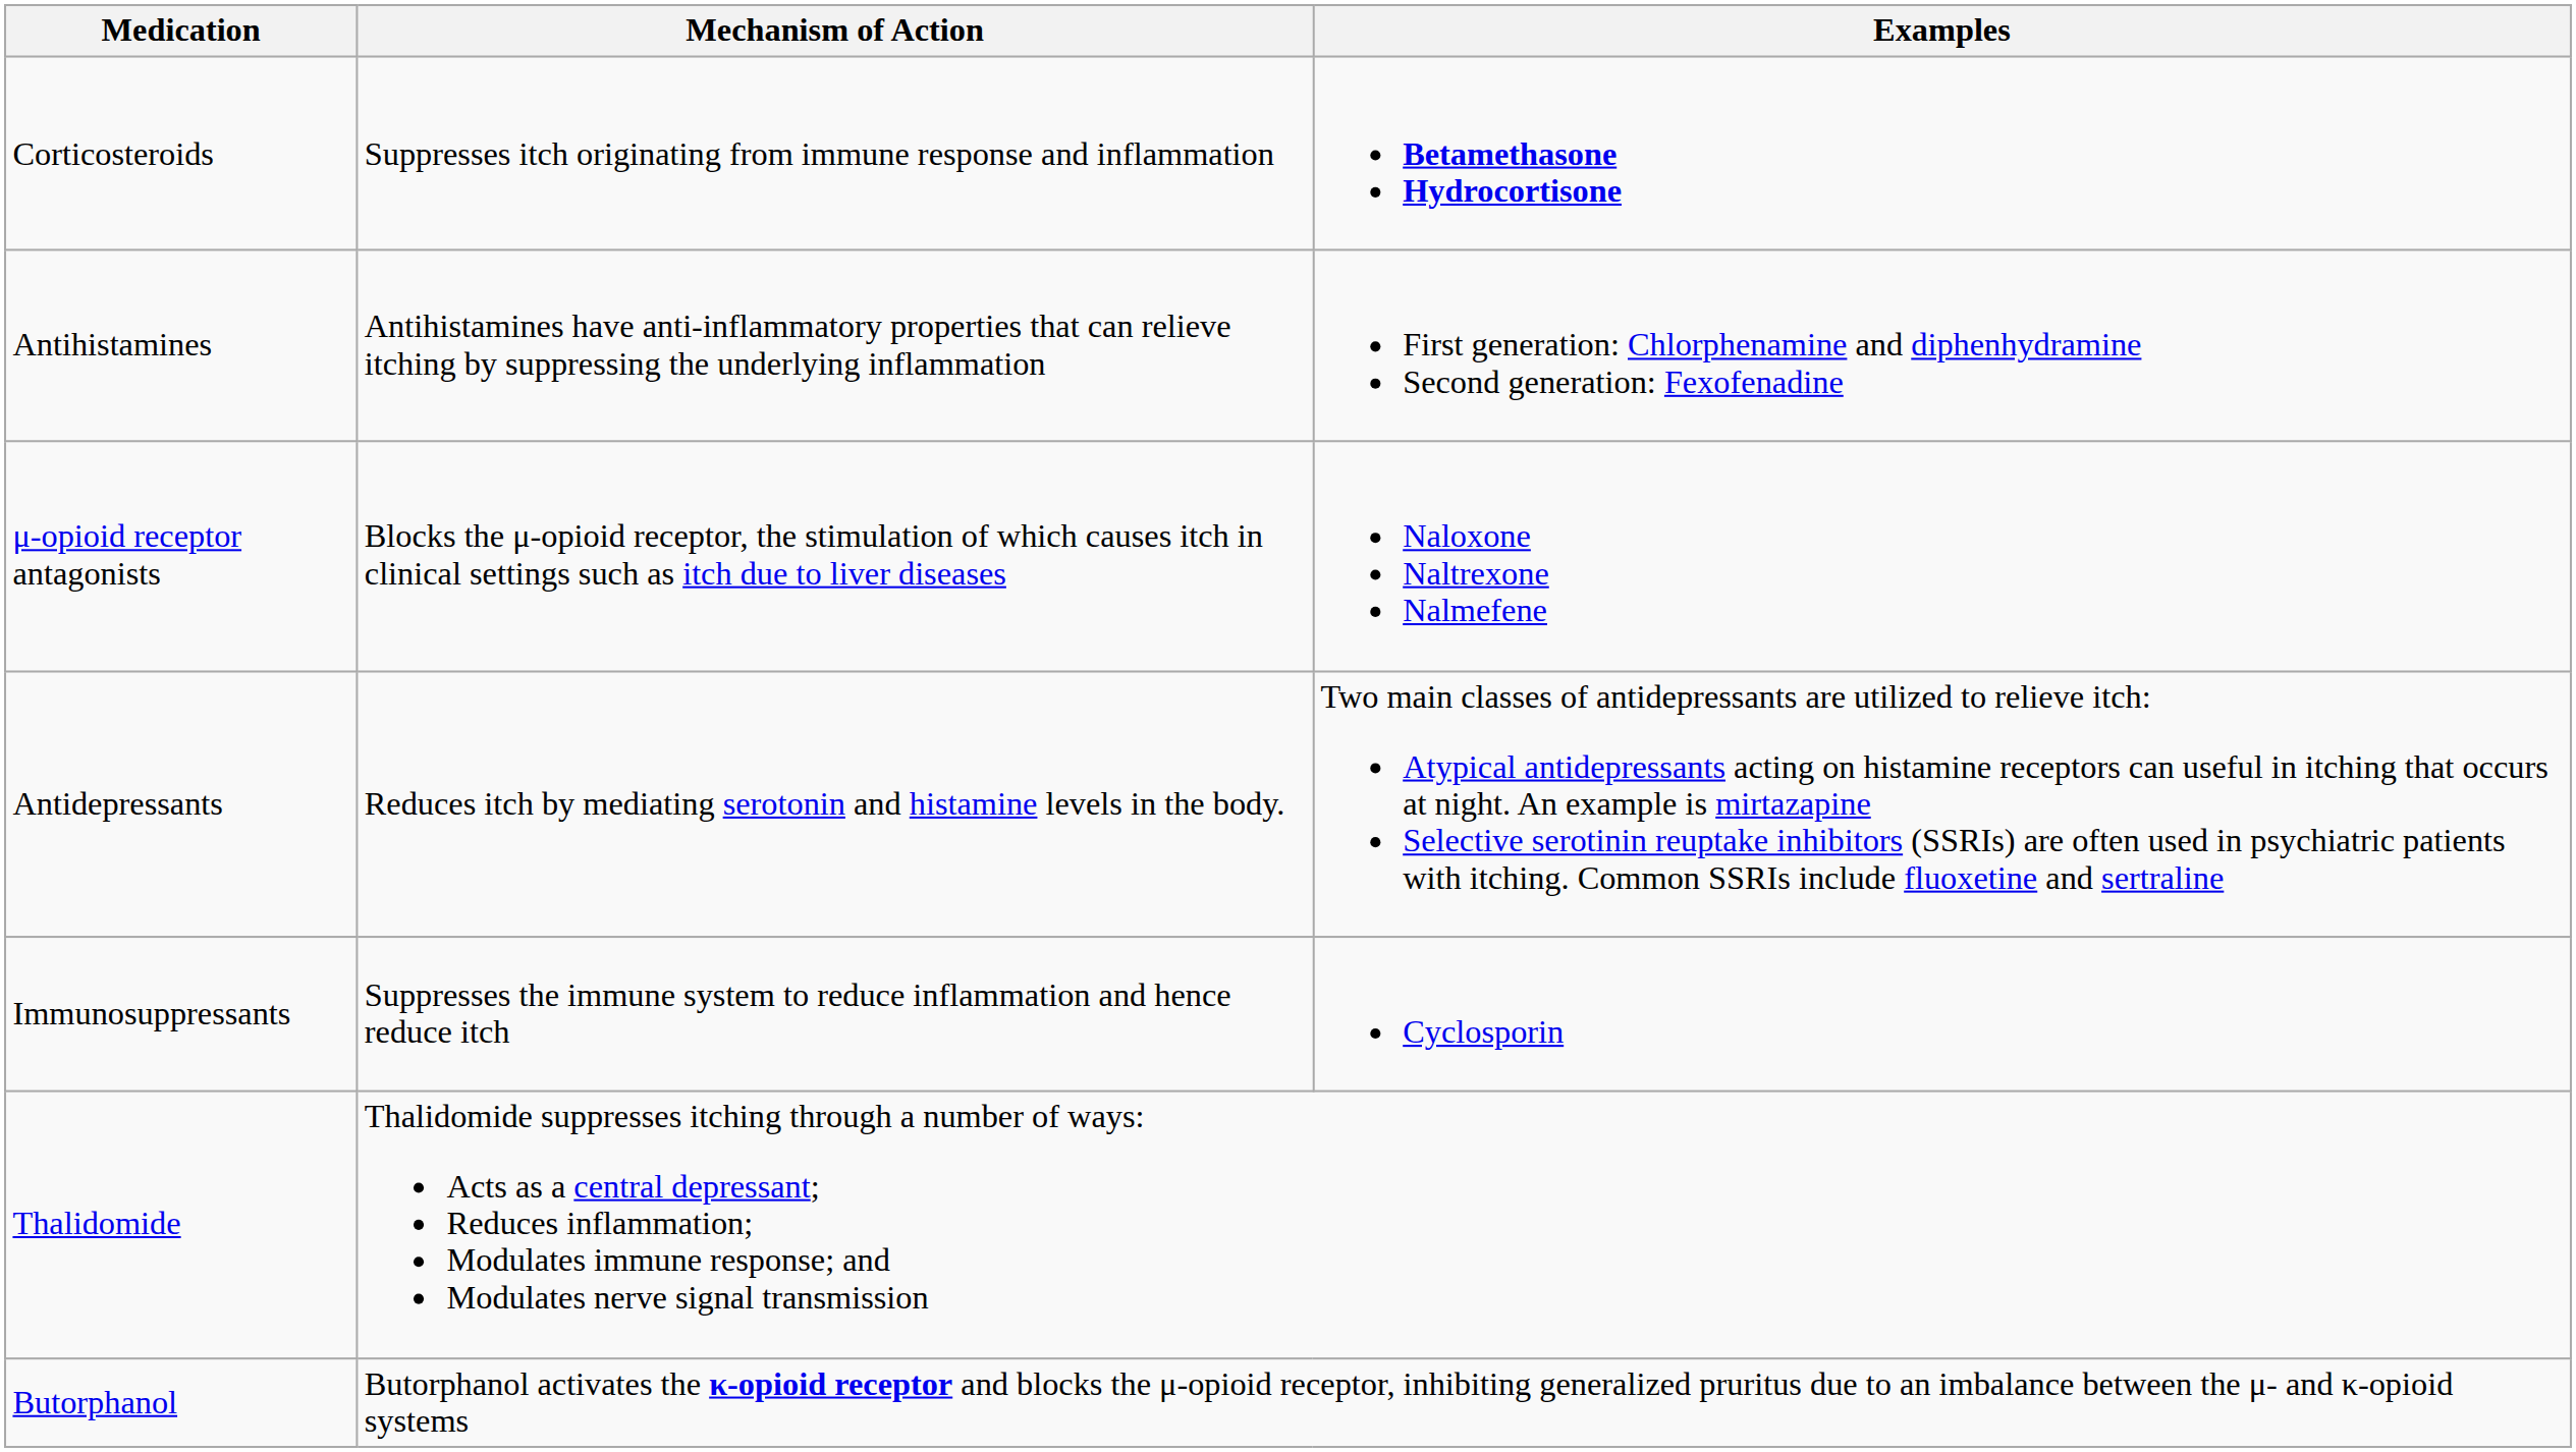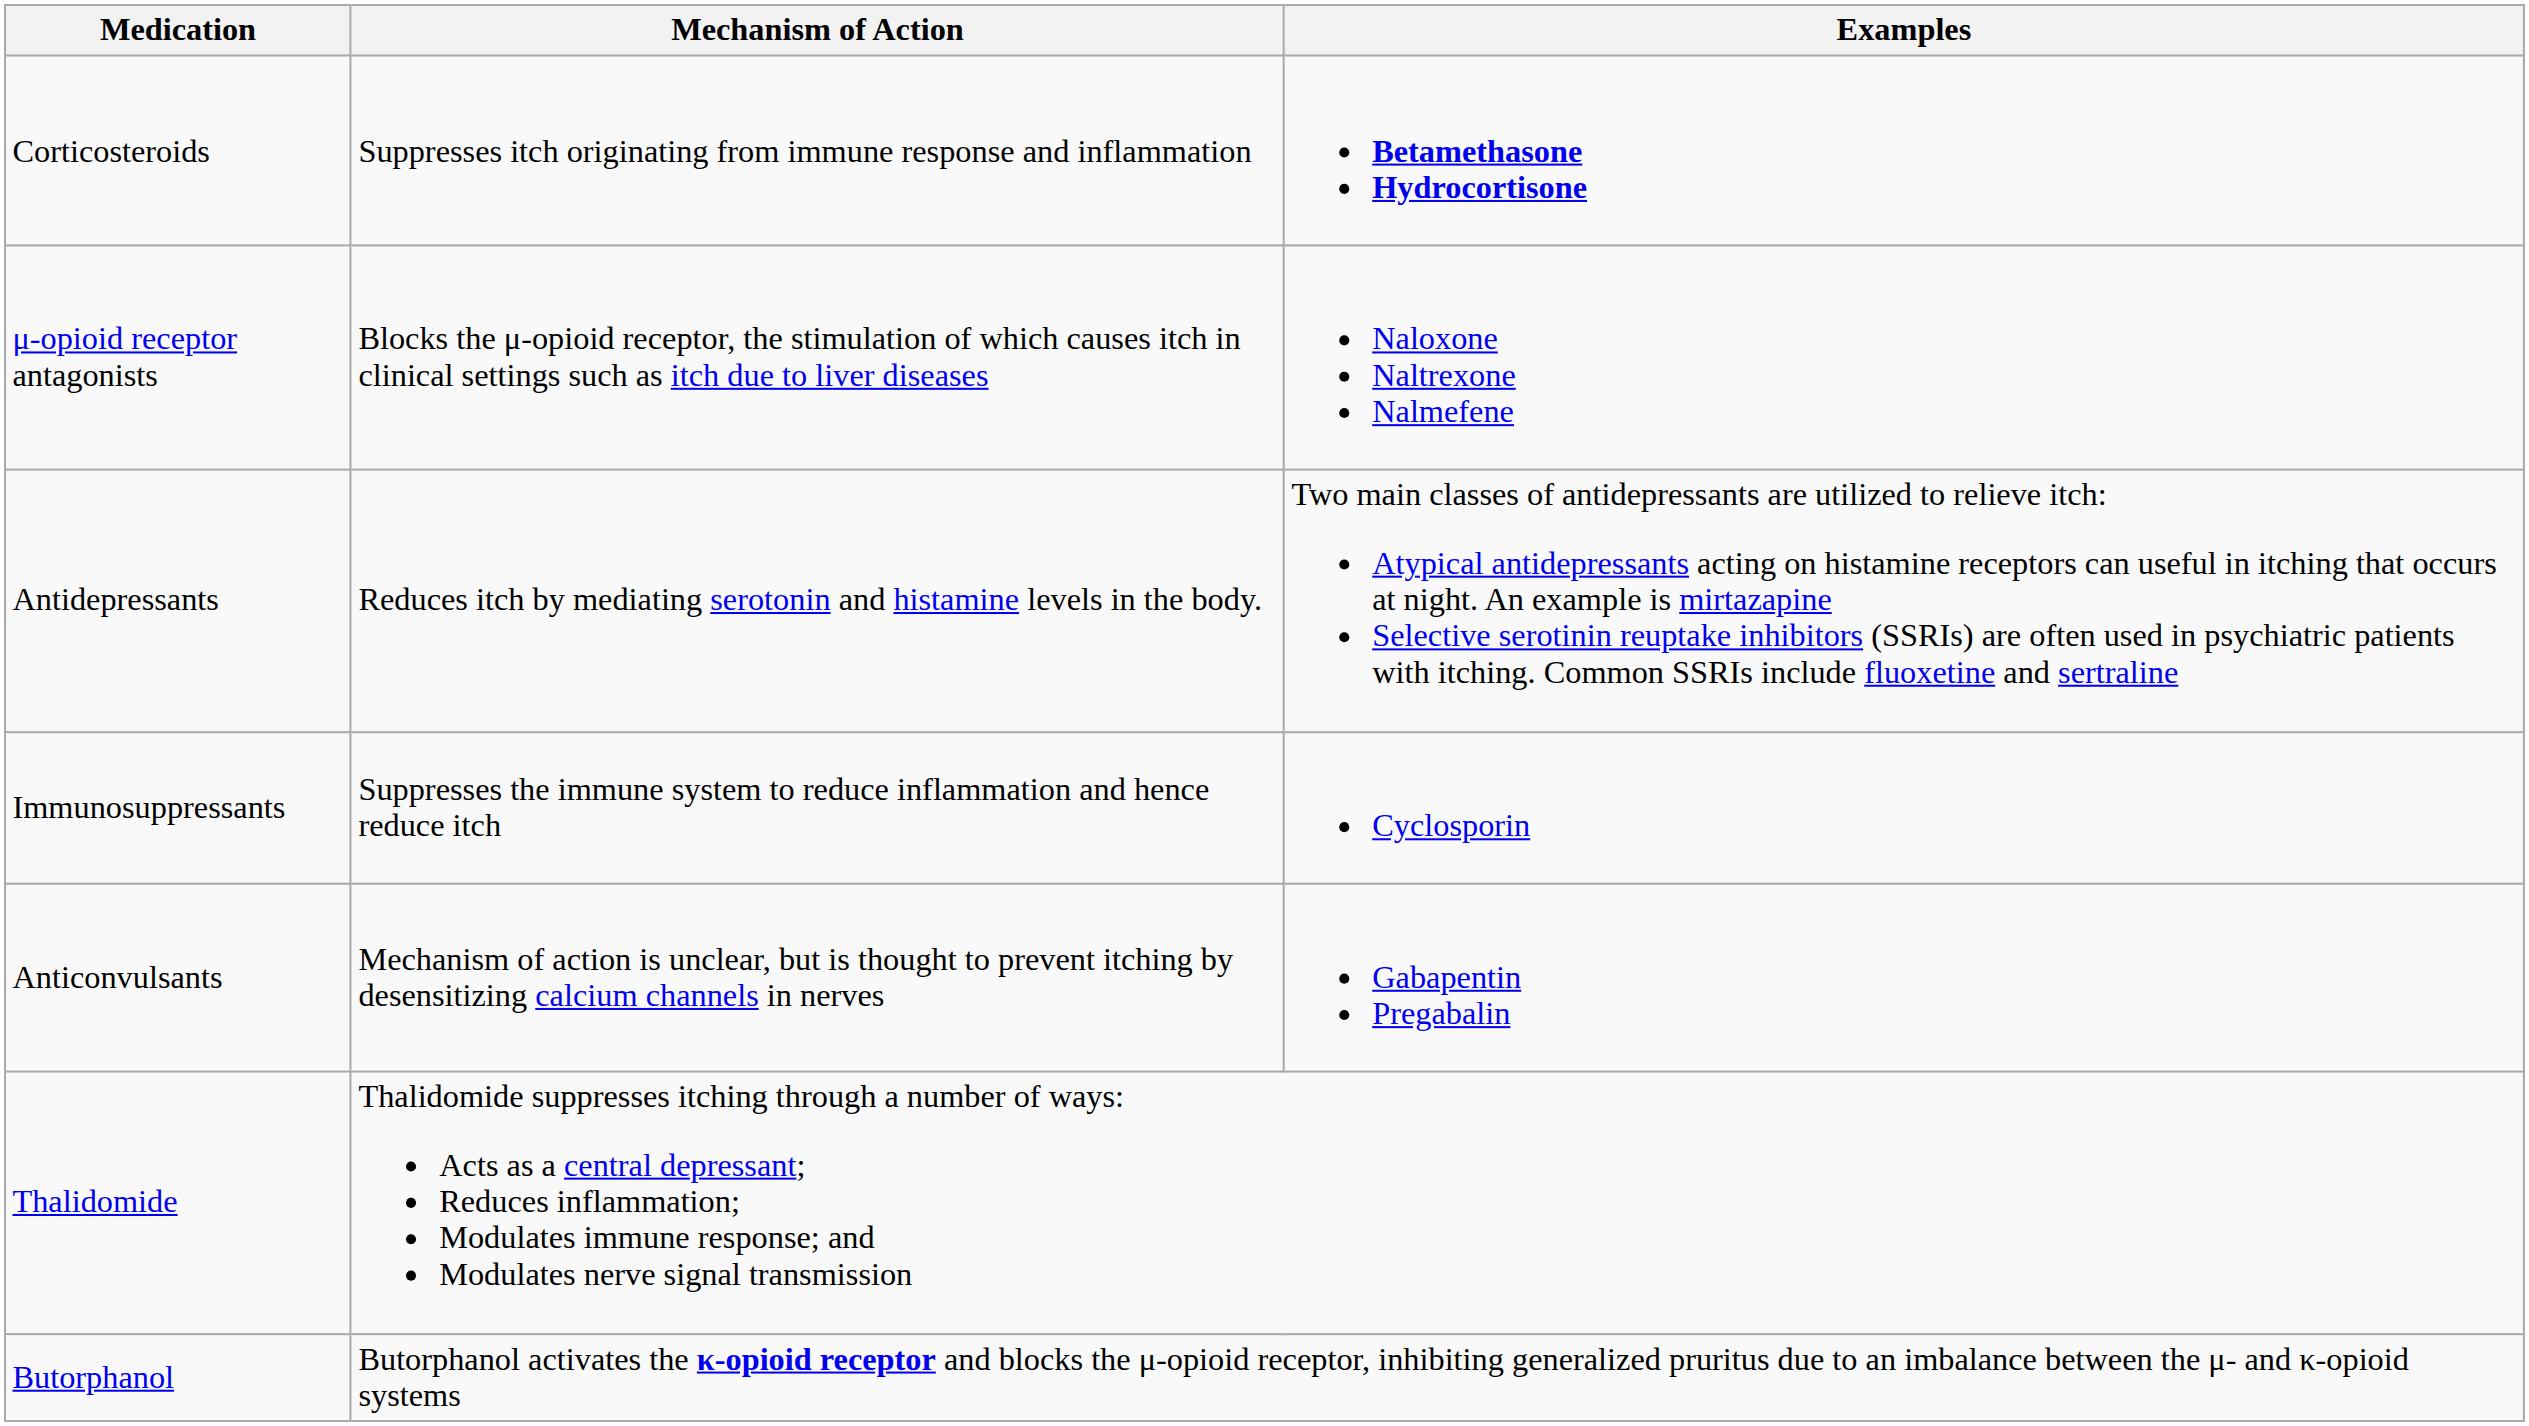 <table class="wikitable">
 <tr>
 <th>Medication</th>
 <th>Mechanism of Action</th>
 <th>Examples</th>
 </tr>
 <tr>
 <td>Corticosteroids</td>
 <td>Suppresses itch originating from immune response and inflammation</td>
 <td><strong><br><ul><li><a href='#'>Betamethasone</a></li><li><a href='#'>Hydrocortisone</a></li></ul></strong></td>
-</tr>
-<tr>
-<td>Antihistamines</td>
-<td>Antihistamines have anti-inflammatory properties that can relieve itching by suppressing the underlying inflammation</td>
-<td><br><ul><li>First generation: <a href='#'>Chlorphenamine</a> and <a href='#'>diphenhydramine</a></li><li>Second generation: <a href='#'>Fexofenadine</a></li></ul></td>
 </tr>
 <tr>
 <td><a href='#'>μ-opioid receptor</a> antagonists</td>
 <td>Blocks the μ-opioid receptor, the stimulation of which causes itch in clinical settings such as <a href='#'>itch due to liver diseases</a></td>
 <td><br><ul><li><a href='#'>Naloxone</a></li><li><a href='#'>Naltrexone</a></li><li><a href='#'>Nalmefene</a></li></ul></td>
 </tr>
 <tr>
 <td>Antidepressants</td>
 <td>Reduces itch by mediating <a href='#'>serotonin</a> and <a href='#'>histamine</a> levels in the body.</td>
 <td>Two main classes of antidepressants are utilized to relieve itch:<br><ul><li><a href='#'>Atypical antidepressants</a> acting on histamine receptors can useful in itching that occurs at night. An example is <a href='#'>mirtazapine</a></li><li><a href='#'>Selective serotinin reuptake inhibitors</a> (SSRIs) are often used in psychiatric patients with itching. Common SSRIs include <a href='#'>fluoxetine</a> and <a href='#'>sertraline</a></li></ul></td>
 </tr>
 <tr>
 <td>Immunosuppressants</td>
 <td>Suppresses the immune system to reduce inflammation and hence reduce itch</td>
 <td><br><ul><li><a href='#'>Cyclosporin</a></li></ul></td>
 </tr>
 <tr>
+<td>Anticonvulsants</td>
+<td>Mechanism of action is unclear, but is thought to prevent itching by desensitizing <a href='#'>calcium channels</a> in nerves</td>
+<td><br><ul><li><a href='#'>Gabapentin</a></li><li><a href='#'>Pregabalin</a></li></ul></td>
+</tr>
+<tr>
 <td><a href='#'>Thalidomide</a></td>
 <td colspan="2">Thalidomide suppresses itching through a number of ways:<br><ul><li>Acts as a <a href='#'>central depressant</a>;</li><li>Reduces inflammation;</li><li>Modulates immune response; and</li><li>Modulates nerve signal transmission</li></ul></td>
 </tr>
 <tr>
 <td><a href='#'>Butorphanol</a></td>
 <td colspan="2">Butorphanol activates the <strong><a href='#'>κ-opioid receptor</a></strong> and blocks the μ-opioid receptor, inhibiting generalized pruritus due to an imbalance between the μ- and κ-opioid systems</td>
 </tr>
 </table>
